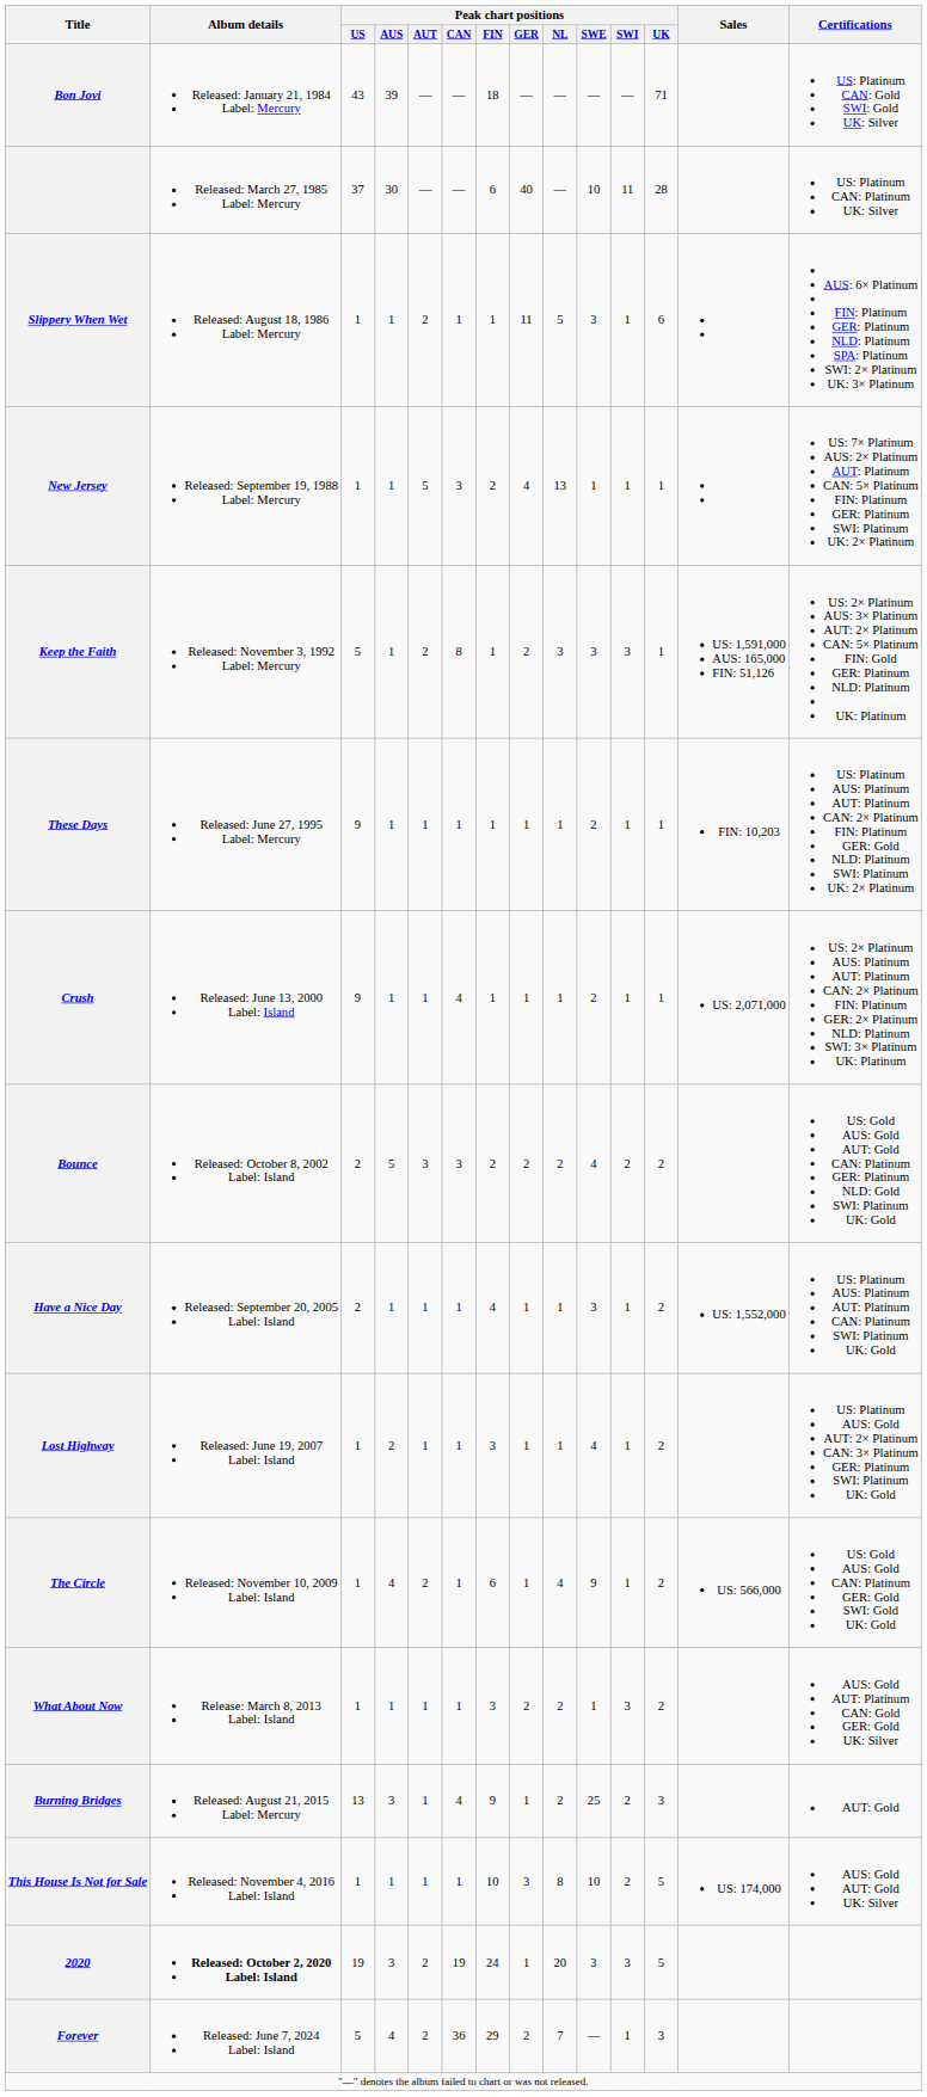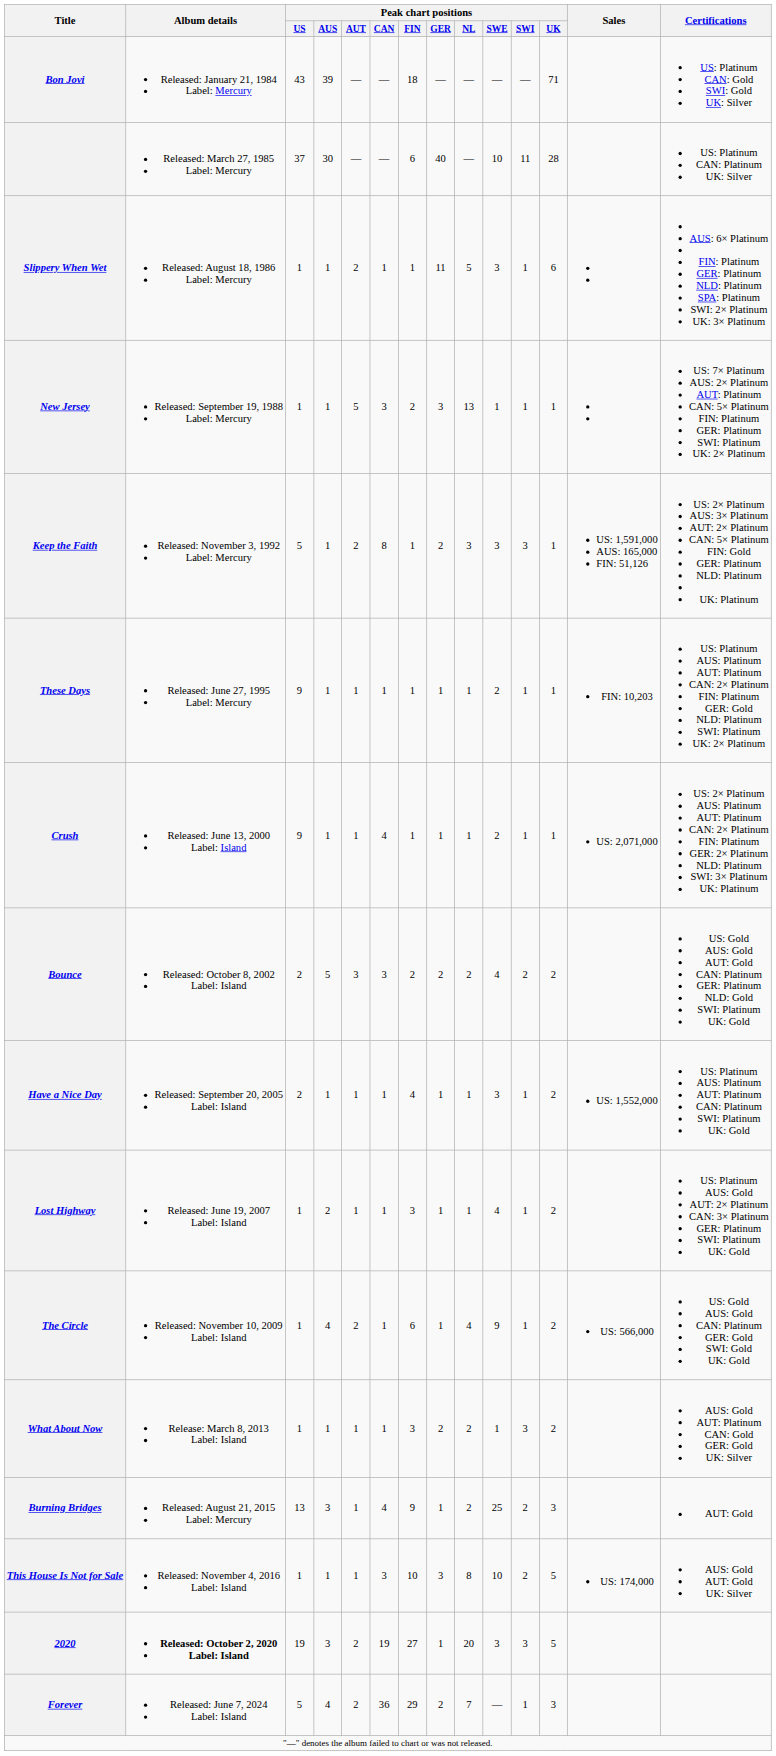 <table class="wikitable plainrowheaders" style="text-align:center;" border="1">
 <tr>
 <th scope="col" rowspan="2">Title</th>
 <th scope="col" rowspan="2">Album details</th>
 <th scope="col" colspan="10">Peak chart positions</th>
 <th scope="col" rowspan="2">Sales</th>
 <th scope="col" rowspan="2"><a href='#'>Certifications</a></th>
 </tr>
 <tr>
 <th scope="col" style="width:2.5em;font-size:90%;"><a href='#'>US</a><br></th>
 <th scope="col" style="width:2.5em;font-size:90%;"><a href='#'>AUS</a><br></th>
 <th scope="col" style="width:2.5em;font-size:90%;"><a href='#'>AUT</a><br></th>
 <th scope="col" style="width:2.5em;font-size:90%;"><a href='#'>CAN</a><br></th>
 <th scope="col" style="width:2.5em;font-size:90%;"><a href='#'>FIN</a><br></th>
 <th scope="col" style="width:2.5em;font-size:90%;"><a href='#'>GER</a><br></th>
 <th scope="col" style="width:2.5em;font-size:90%;"><a href='#'>NL</a><br></th>
 <th scope="col" style="width:2.5em;font-size:90%;"><a href='#'>SWE</a><br></th>
 <th scope="col" style="width:2.5em;font-size:90%;"><a href='#'>SWI</a><br></th>
 <th scope="col" style="width:2.5em;font-size:90%;"><a href='#'>UK</a><br></th>
 </tr>
 <tr>
 <th scope="row"><em><a href='#'>Bon Jovi</a></em></th>
 <td><br><ul><li>Released: January 21, 1984</li><li>Label: <a href='#'>Mercury</a></li></ul></td>
 <td>43</td>
 <td>39</td>
 <td>—</td>
 <td>—</td>
 <td>18</td>
 <td>—</td>
 <td>—</td>
 <td>—</td>
 <td>—</td>
 <td>71</td>
 <td align=left></td>
 <td><br><ul><li><a href='#'>US</a>: Platinum </li><li><a href='#'>CAN</a>: Gold</li><li><a href='#'>SWI</a>: Gold</li><li><a href='#'>UK</a>: Silver</li></ul></td>
 </tr>
 <tr>
 <th scope="row"><em></em></th>
 <td><br><ul><li>Released: March 27, 1985</li><li>Label: Mercury</li></ul></td>
 <td>37</td>
 <td>30</td>
 <td>—</td>
 <td>—</td>
 <td>6</td>
 <td>40</td>
 <td>—</td>
 <td>10</td>
 <td>11</td>
 <td>28</td>
 <td align=left></td>
 <td><br><ul><li>US: Platinum</li><li>CAN: Platinum</li><li>UK: Silver</li></ul></td>
 </tr>
 <tr>
 <th scope="row"><em><a href='#'>Slippery When Wet</a></em></th>
 <td><br><ul><li>Released: August 18, 1986</li><li>Label: Mercury</li></ul></td>
 <td>1</td>
 <td>1</td>
 <td>2</td>
 <td>1</td>
 <td>1</td>
 <td>11</td>
 <td>5</td>
 <td>3</td>
 <td>1</td>
 <td>6</td>
 <td align=left><br><ul><li></li><li></li></ul></td>
 <td><br><ul><li></li><li><a href='#'>AUS</a>: 6× Platinum</li><li></li><li><a href='#'>FIN</a>: Platinum</li><li><a href='#'>GER</a>: Platinum</li><li><a href='#'>NLD</a>: Platinum</li><li><a href='#'>SPA</a>: Platinum </li><li>SWI: 2× Platinum</li><li>UK: 3× Platinum</li></ul></td>
 </tr>
 <tr>
 <th scope="row"><em><a href='#'>New Jersey</a></em></th>
 <td><br><ul><li>Released: September 19, 1988</li><li>Label: Mercury</li></ul></td>
 <td>1</td>
 <td>1</td>
 <td>5</td>
 <td>3</td>
 <td>2</td>
-<td>4</td>
+<td>3</td>
 <td>13</td>
 <td>1</td>
 <td>1</td>
 <td>1</td>
 <td align=left><br><ul><li></li><li></li></ul></td>
 <td><br><ul><li>US: 7× Platinum</li><li>AUS: 2× Platinum</li><li><a href='#'>AUT</a>: Platinum</li><li>CAN: 5× Platinum</li><li>FIN: Platinum</li><li>GER: Platinum</li><li>SWI: Platinum</li><li>UK: 2× Platinum</li></ul></td>
 </tr>
 <tr>
 <th scope="row"><em><a href='#'>Keep the Faith</a></em></th>
 <td><br><ul><li>Released: November 3, 1992</li><li>Label: Mercury</li></ul></td>
 <td>5</td>
 <td>1</td>
 <td>2</td>
 <td>8</td>
 <td>1</td>
 <td>2</td>
 <td>3</td>
 <td>3</td>
 <td>3</td>
 <td>1</td>
 <td align=left><br><ul><li>US: 1,591,000</li><li>AUS: 165,000</li><li>FIN: 51,126</li></ul></td>
 <td><br><ul><li>US: 2× Platinum</li><li>AUS: 3× Platinum</li><li>AUT: 2× Platinum</li><li>CAN: 5× Platinum</li><li>FIN: Gold</li><li>GER: Platinum</li><li>NLD: Platinum</li><li></li><li>UK: Platinum</li></ul></td>
 </tr>
 <tr>
 <th scope="row"><em><a href='#'>These Days</a></em></th>
 <td><br><ul><li>Released: June 27, 1995</li><li>Label: Mercury</li></ul></td>
 <td>9</td>
 <td>1</td>
 <td>1</td>
 <td>1</td>
 <td>1</td>
 <td>1</td>
 <td>1</td>
 <td>2</td>
 <td>1</td>
 <td>1</td>
 <td><br><ul><li>FIN: 10,203</li></ul></td>
 <td><br><ul><li>US: Platinum</li><li>AUS: Platinum</li><li>AUT: Platinum</li><li>CAN: 2× Platinum</li><li>FIN: Platinum</li><li>GER: Gold</li><li>NLD: Platinum</li><li>SWI: Platinum</li><li>UK: 2× Platinum</li></ul></td>
 </tr>
 <tr>
 <th scope="row"><em><a href='#'>Crush</a></em></th>
 <td><br><ul><li>Released: June 13, 2000</li><li>Label: <a href='#'>Island</a></li></ul></td>
 <td>9</td>
 <td>1</td>
 <td>1</td>
 <td>4</td>
 <td>1</td>
 <td>1</td>
 <td>1</td>
 <td>2</td>
 <td>1</td>
 <td>1</td>
 <td><br><ul><li>US: 2,071,000</li></ul></td>
 <td><br><ul><li>US: 2× Platinum</li><li>AUS: Platinum</li><li>AUT: Platinum</li><li>CAN: 2× Platinum</li><li>FIN: Platinum</li><li>GER: 2× Platinum</li><li>NLD: Platinum</li><li>SWI: 3× Platinum</li><li>UK: Platinum</li></ul></td>
 </tr>
 <tr>
 <th scope="row"><em><a href='#'>Bounce</a></em></th>
 <td><br><ul><li>Released: October 8, 2002</li><li>Label: Island</li></ul></td>
 <td>2</td>
 <td>5</td>
 <td>3</td>
 <td>3</td>
 <td>2</td>
 <td>2</td>
 <td>2</td>
 <td>4</td>
 <td>2</td>
 <td>2</td>
 <td></td>
 <td><br><ul><li>US: Gold</li><li>AUS: Gold</li><li>AUT: Gold</li><li>CAN: Platinum</li><li>GER: Platinum</li><li>NLD: Gold</li><li>SWI: Platinum</li><li>UK: Gold</li></ul></td>
 </tr>
 <tr>
 <th scope="row"><em><a href='#'>Have a Nice Day</a></em></th>
 <td><br><ul><li>Released: September 20, 2005</li><li>Label: Island</li></ul></td>
 <td>2</td>
 <td>1</td>
 <td>1</td>
 <td>1</td>
 <td>4</td>
 <td>1</td>
 <td>1</td>
 <td>3</td>
 <td>1</td>
 <td>2</td>
 <td><br><ul><li>US: 1,552,000</li></ul></td>
 <td><br><ul><li>US: Platinum</li><li>AUS: Platinum</li><li>AUT: Platinum</li><li>CAN: Platinum</li><li>SWI: Platinum</li><li>UK: Gold</li></ul></td>
 </tr>
 <tr>
 <th scope="row"><em><a href='#'>Lost Highway</a></em></th>
 <td><br><ul><li>Released: June 19, 2007</li><li>Label: Island</li></ul></td>
 <td>1</td>
 <td>2</td>
 <td>1</td>
 <td>1</td>
 <td>3</td>
 <td>1</td>
 <td>1</td>
 <td>4</td>
 <td>1</td>
 <td>2</td>
 <td></td>
 <td><br><ul><li>US: Platinum</li><li>AUS: Gold</li><li>AUT: 2× Platinum</li><li>CAN: 3× Platinum</li><li>GER: Platinum</li><li>SWI: Platinum</li><li>UK: Gold</li></ul></td>
 </tr>
 <tr>
 <th scope="row"><em><a href='#'>The Circle</a></em></th>
 <td><br><ul><li>Released: November 10, 2009</li><li>Label: Island</li></ul></td>
 <td>1</td>
 <td>4</td>
 <td>2</td>
 <td>1</td>
 <td>6</td>
 <td>1</td>
 <td>4</td>
 <td>9</td>
 <td>1</td>
 <td>2</td>
 <td><br><ul><li>US: 566,000</li></ul></td>
 <td><br><ul><li>US: Gold</li><li>AUS: Gold</li><li>CAN: Platinum</li><li>GER: Gold</li><li>SWI: Gold</li><li>UK: Gold</li></ul></td>
 </tr>
 <tr>
 <th scope="row"><em><a href='#'>What About Now</a></em></th>
 <td><br><ul><li>Release: March 8, 2013</li><li>Label: Island</li></ul></td>
 <td>1</td>
 <td>1</td>
 <td>1</td>
 <td>1</td>
 <td>3</td>
 <td>2</td>
 <td>2</td>
 <td>1</td>
 <td>3</td>
 <td>2</td>
 <td></td>
 <td><br><ul><li>AUS: Gold</li><li>AUT: Platinum</li><li>CAN: Gold</li><li>GER: Gold</li><li>UK: Silver</li></ul></td>
 </tr>
 <tr>
 <th scope="row"><em><a href='#'>Burning Bridges</a></em></th>
 <td><br><ul><li>Released: August 21, 2015</li><li>Label: Mercury</li></ul></td>
 <td>13</td>
 <td>3</td>
 <td>1</td>
 <td>4</td>
 <td>9</td>
 <td>1</td>
 <td>2</td>
 <td>25</td>
 <td>2</td>
 <td>3</td>
 <td></td>
 <td><br><ul><li>AUT: Gold</li></ul></td>
 </tr>
 <tr>
 <th scope="row"><em><a href='#'>This House Is Not for Sale</a></em></th>
 <td><br><ul><li>Released: November 4, 2016</li><li>Label: Island</li></ul></td>
 <td>1</td>
 <td>1</td>
 <td>1</td>
-<td>1</td>
+<td>3</td>
 <td>10</td>
 <td>3</td>
 <td>8</td>
 <td>10</td>
 <td>2</td>
 <td>5</td>
 <td><br><ul><li>US: 174,000</li></ul></td>
 <td><br><ul><li>AUS: Gold</li><li>AUT: Gold</li><li>UK: Silver</li></ul></td>
 </tr>
 <tr>
 <th scope="row"><em><a href='#'>2020</a></em></th>
 <td><strong><br><ul><li>Released: October 2, 2020</li><li>Label: Island</li></ul></strong></td>
 <td>19</td>
 <td>3</td>
 <td>2</td>
 <td>19</td>
-<td>24</td>
+<td>27</td>
 <td>1</td>
 <td>20</td>
 <td>3</td>
 <td>3</td>
 <td>5</td>
 <td></td>
 <td></td>
 </tr>
 <tr>
 <th scope="row"><em><a href='#'>Forever</a></em></th>
 <td><br><ul><li>Released: June 7, 2024</li><li>Label: Island</li></ul></td>
 <td>5</td>
 <td>4<br></td>
 <td>2</td>
 <td>36</td>
 <td>29<br></td>
 <td>2</td>
 <td>7</td>
 <td>—</td>
 <td>1</td>
 <td>3</td>
 <td></td>
 <td></td>
 </tr>
 <tr>
 <td colspan="20" style="font-size:85%">"—" denotes the album failed to chart or was not released.</td>
 </tr>
 </table>
